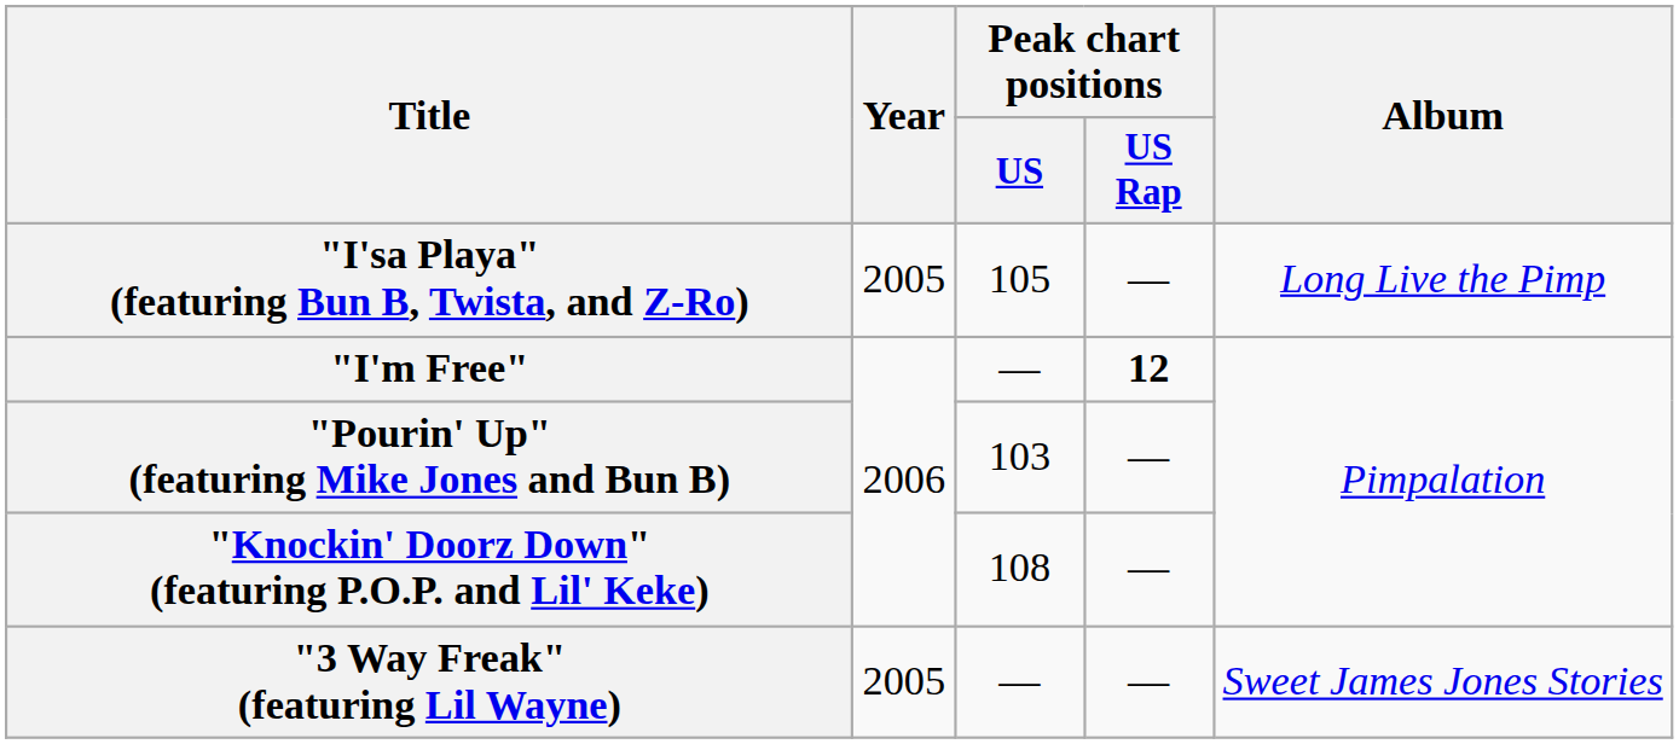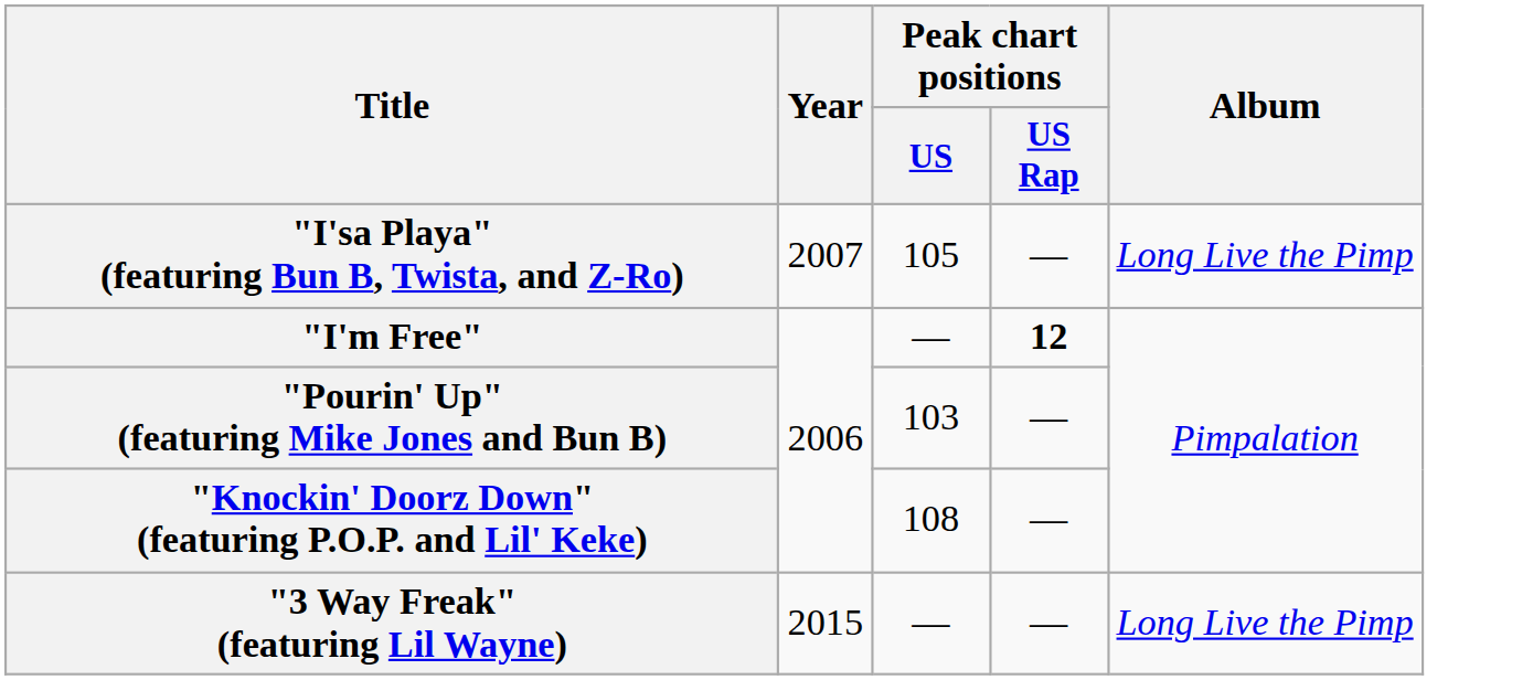 <table class="wikitable plainrowheaders" style="text-align:center;">
 <tr>
 <th scope="col" rowspan="2" style="width:20em;">Title</th>
 <th scope="col" rowspan="2">Year</th>
 <th scope="col" colspan="2">Peak chart positions</th>
 <th scope="col" rowspan="2">Album</th>
 </tr>
 <tr>
 <th scope="col" style="width:3em;font-size:90%;"><a href='#'>US</a><br></th>
 <th scope="col" style="width:3em;font-size:90%;"><a href='#'>US Rap</a><br></th>
 </tr>
 <tr>
 <th scope="row">"I'sa Playa"<br><span>(featuring <a href='#'>Bun B</a>, <a href='#'>Twista</a>, and <a href='#'>Z-Ro</a>)</span></th>
-<td>2005</td>
+<td>2007</td>
 <td>105</td>
 <td>—</td>
 <td><em><a href='#'>Long Live the Pimp</a></em></td>
 </tr>
 <tr>
 <th scope="row">"I'm Free"</th>
 <td rowspan="3">2006</td>
 <td>—</td>
 <td><strong>12</strong></td>
 <td rowspan="3"><em><a href='#'>Pimpalation</a></em></td>
 </tr>
 <tr>
 <th scope="row">"Pourin' Up"<br><span>(featuring <a href='#'>Mike Jones</a> and Bun B)</span></th>
 <td>103</td>
 <td>—</td>
 </tr>
 <tr>
 <th scope="row">"<a href='#'>Knockin' Doorz Down</a>"<br><span>(featuring P.O.P. and <a href='#'>Lil' Keke</a>)</span></th>
 <td>108</td>
 <td>—</td>
 </tr>
 <tr>
 <th scope="row">"3 Way Freak"<br><span>(featuring <a href='#'>Lil Wayne</a>)</span></th>
-<td>2005</td>
+<td>2015</td>
 <td>—</td>
 <td>—</td>
-<td><em><a href='#'>Sweet James Jones Stories</a></em></td>
+<td><em><a href='#'>Long Live the Pimp</a></em></td>
 </tr>
 </table>
